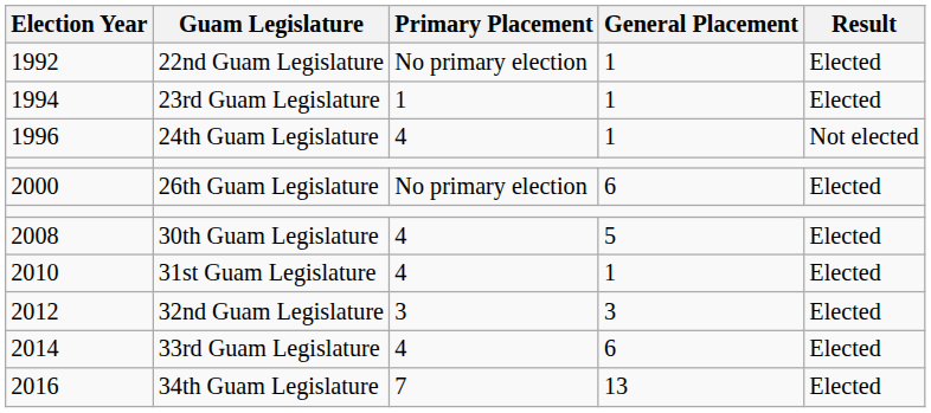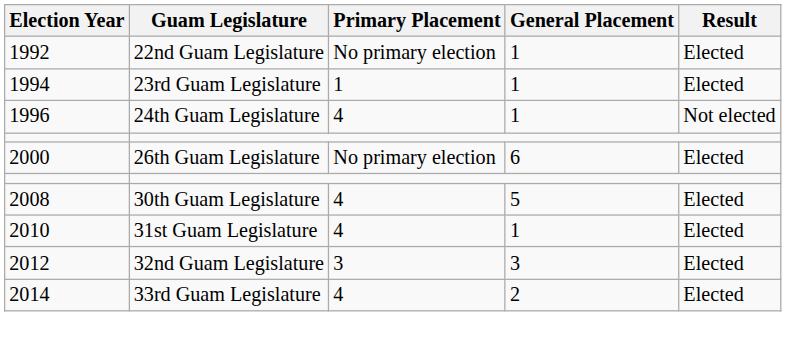 <table class="wikitable sortable" id="elections">
 <tr style="vertical-align:bottom;">
 <th>Election Year</th>
 <th>Guam Legislature</th>
 <th>Primary Placement</th>
 <th>General Placement</th>
 <th>Result</th>
 </tr>
 <tr>
 <td>1992</td>
 <td>22nd Guam Legislature</td>
 <td>No primary election</td>
 <td>1</td>
 <td>Elected</td>
 </tr>
 <tr>
 <td>1994</td>
 <td>23rd Guam Legislature</td>
 <td>1</td>
 <td>1</td>
 <td>Elected</td>
 </tr>
 <tr>
 <td>1996</td>
 <td>24th Guam Legislature</td>
 <td>4</td>
 <td>1</td>
 <td>Not elected</td>
 </tr>
 <tr>
 <td columnpan=5></td>
 </tr>
 <tr>
 <td>2000</td>
 <td>26th Guam Legislature</td>
 <td>No primary election</td>
 <td>6</td>
 <td>Elected</td>
 </tr>
 <tr>
 <td columnpan=5></td>
 </tr>
 <tr>
 <td>2008</td>
 <td>30th Guam Legislature</td>
 <td>4</td>
 <td>5</td>
 <td>Elected</td>
 </tr>
 <tr>
 <td>2010</td>
 <td>31st Guam Legislature</td>
 <td>4</td>
 <td>1</td>
 <td>Elected</td>
 </tr>
 <tr>
 <td>2012</td>
 <td>32nd Guam Legislature</td>
 <td>3</td>
 <td>3</td>
 <td>Elected</td>
 </tr>
 <tr>
 <td>2014</td>
 <td>33rd Guam Legislature</td>
 <td>4</td>
-<td>6</td>
-<td>Elected</td>
-</tr>
-<tr>
-<td>2016</td>
-<td>34th Guam Legislature</td>
-<td>7</td>
-<td>13</td>
+<td>2</td>
 <td>Elected</td>
 </tr>
 </table>
